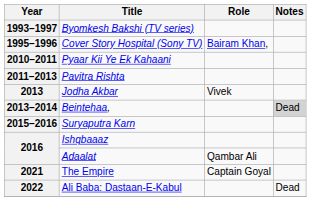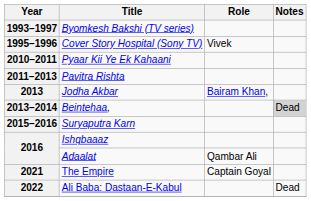 <table class="wikitable plainrowheaders sortable">
 <tr>
 <th scope="col">Year</th>
 <th scope="col">Title</th>
 <th scope="col" class="unsortable">Role</th>
 <th scope="col" class="unsortable">Notes</th>
 </tr>
 <tr>
 <th scope="row">1993–1997</th>
 <td><em><a href='#'>Byomkesh Bakshi (TV series)</a></em></td>
 <td></td>
 <td></td>
 </tr>
 <tr>
 <th scope="row">1995–1996</th>
 <td><em><a href='#'>Cover Story Hospital (Sony TV)</a></em></td>
-<td><a href='#'>Bairam Khan</a>,</td>
+<td>Vivek</td>
 </tr>
 <tr Hospital 1996 (Sony TV)>
 <th scope="row">2010–2011</th>
 <td><em><a href='#'>Pyaar Kii Ye Ek Kahaani</a></em></td>
 <td></td>
 <td></td>
 </tr>
 <tr>
 <th scope="row">2011–2013</th>
 <td><em><a href='#'>Pavitra Rishta</a></em></td>
 <td></td>
 <td></td>
 </tr>
 <tr>
 <th scope="row">2013</th>
 <td><em><a href='#'>Jodha Akbar</a></em></td>
-<td>Vivek</td>
+<td><a href='#'>Bairam Khan</a>,</td>
 <td></td>
 </tr>
 <tr>
 <th scope="row">2013–2014</th>
 <td><em><a href='#'>Beintehaa</a>,</em></td>
 <td></td>
 <td style="background: lightgrey;">Dead</td>
 </tr>
 <tr>
 <th scope="row">2015–2016</th>
 <td><em><a href='#'>Suryaputra Karn</a></em></td>
 <td></td>
 <td></td>
 </tr>
 <tr>
 <th rowspan="2">2016</th>
 <td><em><a href='#'>Ishqbaaaz</a></em></td>
 <td></td>
 <td></td>
 </tr>
 <tr>
 <td><em><a href='#'>Adaalat</a></em></td>
 <td>Qambar Ali</td>
 <td></td>
 </tr>
 <tr>
 <th scope="row">2021</th>
 <td><a href='#'>The Empire</a></td>
 <td>Captain Goyal</td>
 <td></td>
 </tr>
 <tr>
 <th scope="row">2022</th>
 <td><a href='#'>Ali Baba: Dastaan-E-Kabul</a></td>
 <td></td>
 <td>Dead</td>
 </tr>
 <tr>
 </tr>
 </table>
